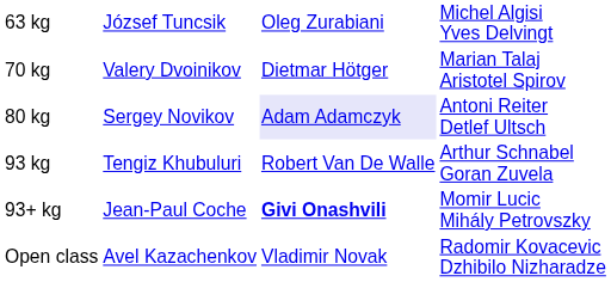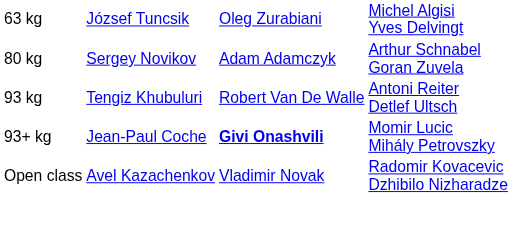 <table>
 <tr>
 <td>63 kg</td>
 <td><a href='#'>József Tuncsik</a></td>
 <td><a href='#'>Oleg Zurabiani</a></td>
 <td><a href='#'>Michel Algisi</a><br><a href='#'>Yves Delvingt</a></td>
 </tr>
 <tr>
-<td>70 kg</td>
-<td><a href='#'>Valery Dvoinikov</a></td>
-<td><a href='#'>Dietmar Hötger</a></td>
-<td><a href='#'>Marian Talaj</a><br><a href='#'>Aristotel Spirov</a></td>
-</tr>
-<tr>
 <td>80 kg</td>
 <td><a href='#'>Sergey Novikov</a></td>
-<td style="background: lavender;"><a href='#'>Adam Adamczyk</a></td>
-<td><a href='#'>Antoni Reiter</a><br><a href='#'>Detlef Ultsch</a></td>
+<td><a href='#'>Adam Adamczyk</a></td>
+<td><a href='#'>Arthur Schnabel</a><br><a href='#'>Goran Zuvela</a></td>
 </tr>
 <tr>
 <td>93 kg</td>
 <td><a href='#'>Tengiz Khubuluri</a></td>
 <td><a href='#'>Robert Van De Walle</a></td>
-<td><a href='#'>Arthur Schnabel</a><br><a href='#'>Goran Zuvela</a></td>
+<td><a href='#'>Antoni Reiter</a><br><a href='#'>Detlef Ultsch</a></td>
 </tr>
 <tr>
 <td>93+ kg</td>
 <td><a href='#'>Jean-Paul Coche</a></td>
 <td><strong><a href='#'>Givi Onashvili</a></strong></td>
 <td><a href='#'>Momir Lucic</a><br><a href='#'>Mihály Petrovszky</a></td>
 </tr>
 <tr>
 <td>Open class</td>
 <td><a href='#'>Avel Kazachenkov</a></td>
 <td><a href='#'>Vladimir Novak</a></td>
 <td><a href='#'>Radomir Kovacevic</a><br><a href='#'>Dzhibilo Nizharadze</a></td>
 </tr>
 </table>
